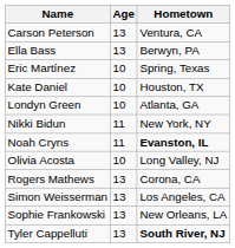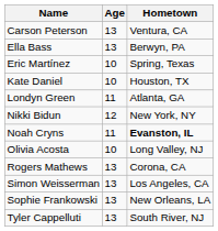 <table class="wikitable">
 <tr>
 <th>Name</th>
 <th>Age</th>
 <th>Hometown</th>
 </tr>
 <tr>
 <td>Carson Peterson</td>
 <td>13</td>
 <td>Ventura, CA</td>
 </tr>
 <tr>
 <td>Ella Bass</td>
 <td>13</td>
 <td>Berwyn, PA</td>
 </tr>
 <tr>
 <td>Eric Martínez</td>
 <td>10</td>
 <td>Spring, Texas</td>
 </tr>
 <tr>
 <td>Kate Daniel</td>
 <td>10</td>
 <td>Houston, TX</td>
 </tr>
 <tr>
 <td>Londyn Green</td>
-<td>10</td>
+<td>11</td>
 <td>Atlanta, GA</td>
 </tr>
 <tr>
 <td>Nikki Bidun</td>
-<td>11</td>
+<td>12</td>
 <td>New York, NY</td>
 </tr>
 <tr>
 <td>Noah Cryns</td>
 <td>11</td>
 <td><strong>Evanston, IL</strong></td>
 </tr>
 <tr>
 <td>Olivia Acosta</td>
 <td>10</td>
 <td>Long Valley, NJ</td>
 </tr>
 <tr>
 <td>Rogers Mathews</td>
 <td>13</td>
 <td>Corona, CA</td>
 </tr>
 <tr>
 <td>Simon Weisserman</td>
 <td>13</td>
 <td>Los Angeles, CA</td>
 </tr>
 <tr>
 <td>Sophie Frankowski</td>
 <td>13</td>
 <td>New Orleans, LA</td>
 </tr>
 <tr>
 <td>Tyler Cappelluti</td>
 <td>13</td>
-<td><strong>South River, NJ</strong></td>
+<td>South River, NJ</td>
 </tr>
 </table>
